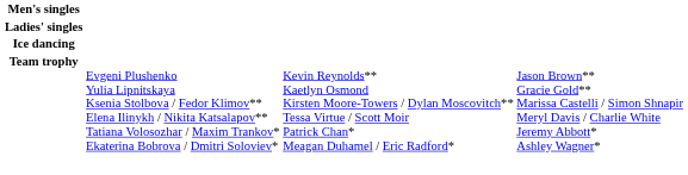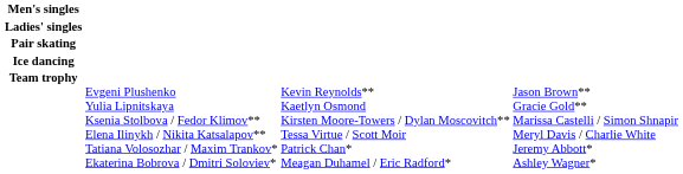 <table>
 <tr valign="top">
 <th scope="row">Men's singles<br></th>
 <td></td>
 <td></td>
 <td></td>
 </tr>
 <tr valign="top">
 <th scope="row">Ladies' singles<br></th>
+<td></td>
+<td></td>
+<td></td>
+</tr>
+<tr valign="top">
+<th scope="row">Pair skating<br></th>
 <td></td>
 <td></td>
 <td></td>
 </tr>
 <tr valign="top">
 <th scope="row">Ice dancing<br></th>
 <td></td>
 <td></td>
 <td></td>
 </tr>
 <tr valign="top">
 <th scope="row">Team trophy<br></th>
 <td><br><a href='#'>Evgeni Plushenko</a><br><a href='#'>Yulia Lipnitskaya</a><br><a href='#'>Ksenia Stolbova</a> / <a href='#'>Fedor Klimov</a>**<br><a href='#'>Elena Ilinykh</a> / <a href='#'>Nikita Katsalapov</a>**<br> <a href='#'>Tatiana Volosozhar</a> / <a href='#'>Maxim Trankov</a>*<br> <a href='#'>Ekaterina Bobrova</a> / <a href='#'>Dmitri Soloviev</a>*</td>
 <td><br><a href='#'>Kevin Reynolds</a>**<br><a href='#'>Kaetlyn Osmond</a><br><a href='#'>Kirsten Moore-Towers</a> / <a href='#'>Dylan Moscovitch</a>**<br><a href='#'>Tessa Virtue</a> / <a href='#'>Scott Moir</a><br> <a href='#'>Patrick Chan</a>*<br><a href='#'>Meagan Duhamel</a> / <a href='#'>Eric Radford</a>*</td>
 <td><br><a href='#'>Jason Brown</a>**<br> <a href='#'>Gracie Gold</a>**<br> <a href='#'>Marissa Castelli</a> / <a href='#'>Simon Shnapir</a><br><a href='#'>Meryl Davis</a> / <a href='#'>Charlie White</a><br><a href='#'>Jeremy Abbott</a>*<br><a href='#'>Ashley Wagner</a>*</td>
 </tr>
 </table>
